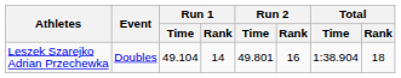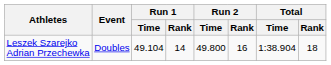 <table class="wikitable" border="1" style="font-size:90%">
 <tr>
 <th rowspan="2">Athletes</th>
 <th rowspan="2">Event</th>
 <th colspan="2">Run 1</th>
 <th colspan="2">Run 2</th>
 <th colspan="2">Total</th>
 </tr>
 <tr>
 <th>Time</th>
 <th>Rank</th>
 <th>Time</th>
 <th>Rank</th>
 <th>Time</th>
 <th>Rank</th>
 </tr>
 <tr>
 <td><a href='#'>Leszek Szarejko</a><br><a href='#'>Adrian Przechewka</a></td>
 <td><a href='#'>Doubles</a></td>
 <td align="center">49.104</td>
 <td align="center">14</td>
-<td align="center">49.801</td>
+<td align="center">49.800</td>
 <td align="center">16</td>
 <td align="center">1:38.904</td>
 <td align="center">18</td>
 </tr>
 </table>
